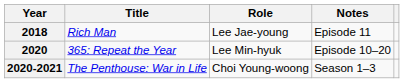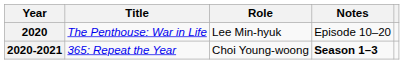 <table class="wikitable plainrowheaders sortable">
 <tr>
 <th scope="col">Year</th>
 <th scope="col">Title</th>
 <th scope="col">Role</th>
 <th scope="col">Notes</th>
 <th scope="col" class="unsortable"></th>
 </tr>
 <tr>
-<th scope="row">2018</th>
-<td><em><a href='#'>Rich Man</a></em></td>
-<td>Lee Jae-young</td>
-<td>Episode 11</td>
-<td style="text-align:center"></td>
-</tr>
-<tr>
 <th scope="row">2020</th>
-<td><em><a href='#'>365: Repeat the Year</a></em></td>
+<td><em><a href='#'>The Penthouse: War in Life</a></em></td>
 <td>Lee Min-hyuk</td>
 <td>Episode 10–20</td>
 <td style="text-align:center"></td>
 </tr>
 <tr>
 <th scope="row">2020-2021</th>
-<td><em><a href='#'>The Penthouse: War in Life</a></em></td>
+<td><em><a href='#'>365: Repeat the Year</a></em></td>
 <td>Choi Young-woong</td>
-<td>Season 1–3</td>
+<td><strong>Season 1–3</strong></td>
 <td style="text-align:center"></td>
 </tr>
 </table>
